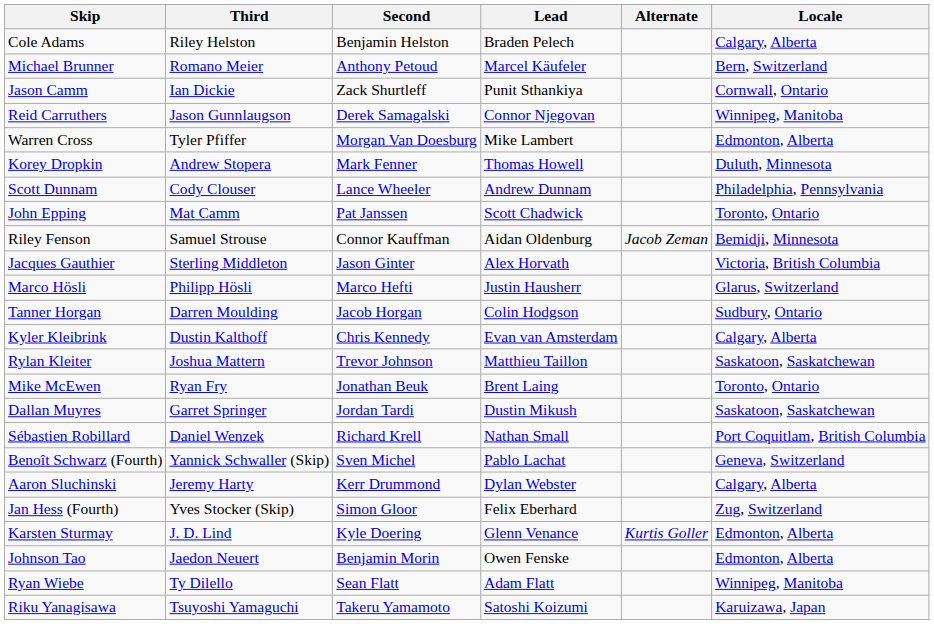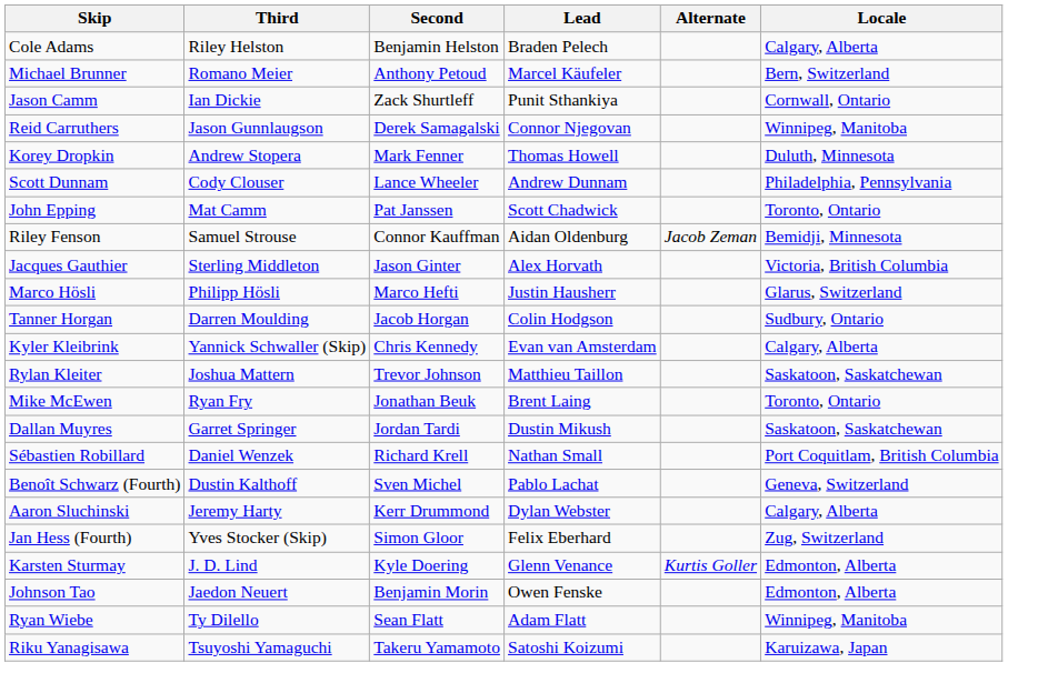 <table class=wikitable>
 <tr>
 <th scope="col">Skip</th>
 <th scope="col">Third</th>
 <th scope="col">Second</th>
 <th scope="col">Lead</th>
 <th scope="col">Alternate</th>
 <th scope="col">Locale</th>
 </tr>
 <tr>
 <td>Cole Adams</td>
 <td>Riley Helston</td>
 <td>Benjamin Helston</td>
 <td>Braden Pelech</td>
 <td></td>
 <td> <a href='#'>Calgary</a>, <a href='#'>Alberta</a></td>
 </tr>
 <tr>
 <td><a href='#'>Michael Brunner</a></td>
 <td><a href='#'>Romano Meier</a></td>
 <td><a href='#'>Anthony Petoud</a></td>
 <td><a href='#'>Marcel Käufeler</a></td>
 <td></td>
 <td> <a href='#'>Bern</a>, <a href='#'>Switzerland</a></td>
 </tr>
 <tr>
 <td><a href='#'>Jason Camm</a></td>
 <td><a href='#'>Ian Dickie</a></td>
 <td>Zack Shurtleff</td>
 <td>Punit Sthankiya</td>
 <td></td>
 <td> <a href='#'>Cornwall</a>, <a href='#'>Ontario</a></td>
 </tr>
 <tr>
 <td><a href='#'>Reid Carruthers</a></td>
 <td><a href='#'>Jason Gunnlaugson</a></td>
 <td><a href='#'>Derek Samagalski</a></td>
 <td><a href='#'>Connor Njegovan</a></td>
 <td></td>
 <td> <a href='#'>Winnipeg</a>, <a href='#'>Manitoba</a></td>
-</tr>
-<tr>
-<td>Warren Cross</td>
-<td>Tyler Pfiffer</td>
-<td><a href='#'>Morgan Van Doesburg</a></td>
-<td>Mike Lambert</td>
-<td></td>
-<td> <a href='#'>Edmonton</a>, <a href='#'>Alberta</a></td>
 </tr>
 <tr>
 <td><a href='#'>Korey Dropkin</a></td>
 <td><a href='#'>Andrew Stopera</a></td>
 <td><a href='#'>Mark Fenner</a></td>
 <td><a href='#'>Thomas Howell</a></td>
 <td></td>
 <td> <a href='#'>Duluth</a>, <a href='#'>Minnesota</a></td>
 </tr>
 <tr>
 <td><a href='#'>Scott Dunnam</a></td>
 <td><a href='#'>Cody Clouser</a></td>
 <td><a href='#'>Lance Wheeler</a></td>
 <td><a href='#'>Andrew Dunnam</a></td>
 <td></td>
 <td> <a href='#'>Philadelphia</a>, <a href='#'>Pennsylvania</a></td>
 </tr>
 <tr>
 <td><a href='#'>John Epping</a></td>
 <td><a href='#'>Mat Camm</a></td>
 <td><a href='#'>Pat Janssen</a></td>
 <td><a href='#'>Scott Chadwick</a></td>
 <td></td>
 <td> <a href='#'>Toronto</a>, <a href='#'>Ontario</a></td>
 </tr>
 <tr>
 <td>Riley Fenson</td>
 <td>Samuel Strouse</td>
 <td>Connor Kauffman</td>
 <td>Aidan Oldenburg</td>
 <td><em>Jacob Zeman</em></td>
 <td> <a href='#'>Bemidji</a>, <a href='#'>Minnesota</a></td>
 </tr>
 <tr>
 <td><a href='#'>Jacques Gauthier</a></td>
 <td><a href='#'>Sterling Middleton</a></td>
 <td><a href='#'>Jason Ginter</a></td>
 <td><a href='#'>Alex Horvath</a></td>
 <td></td>
 <td> <a href='#'>Victoria</a>, <a href='#'>British Columbia</a></td>
 </tr>
 <tr>
 <td><a href='#'>Marco Hösli</a></td>
 <td><a href='#'>Philipp Hösli</a></td>
 <td><a href='#'>Marco Hefti</a></td>
 <td><a href='#'>Justin Hausherr</a></td>
 <td></td>
 <td> <a href='#'>Glarus</a>, <a href='#'>Switzerland</a></td>
 </tr>
 <tr>
 <td><a href='#'>Tanner Horgan</a></td>
 <td><a href='#'>Darren Moulding</a></td>
 <td><a href='#'>Jacob Horgan</a></td>
 <td><a href='#'>Colin Hodgson</a></td>
 <td></td>
 <td> <a href='#'>Sudbury</a>, <a href='#'>Ontario</a></td>
 </tr>
 <tr>
 <td><a href='#'>Kyler Kleibrink</a></td>
-<td><a href='#'>Dustin Kalthoff</a></td>
+<td><a href='#'>Yannick Schwaller</a> (Skip)</td>
 <td><a href='#'>Chris Kennedy</a></td>
 <td><a href='#'>Evan van Amsterdam</a></td>
 <td></td>
 <td> <a href='#'>Calgary</a>, <a href='#'>Alberta</a></td>
 </tr>
 <tr>
 <td><a href='#'>Rylan Kleiter</a></td>
 <td><a href='#'>Joshua Mattern</a></td>
 <td><a href='#'>Trevor Johnson</a></td>
 <td><a href='#'>Matthieu Taillon</a></td>
 <td></td>
 <td> <a href='#'>Saskatoon</a>, <a href='#'>Saskatchewan</a></td>
 </tr>
 <tr>
 <td><a href='#'>Mike McEwen</a></td>
 <td><a href='#'>Ryan Fry</a></td>
 <td><a href='#'>Jonathan Beuk</a></td>
 <td><a href='#'>Brent Laing</a></td>
 <td></td>
 <td> <a href='#'>Toronto</a>, <a href='#'>Ontario</a></td>
 </tr>
 <tr>
 <td><a href='#'>Dallan Muyres</a></td>
 <td><a href='#'>Garret Springer</a></td>
 <td><a href='#'>Jordan Tardi</a></td>
 <td><a href='#'>Dustin Mikush</a></td>
 <td></td>
 <td> <a href='#'>Saskatoon</a>, <a href='#'>Saskatchewan</a></td>
 </tr>
 <tr>
 <td><a href='#'>Sébastien Robillard</a></td>
 <td><a href='#'>Daniel Wenzek</a></td>
 <td><a href='#'>Richard Krell</a></td>
 <td><a href='#'>Nathan Small</a></td>
 <td></td>
 <td> <a href='#'>Port Coquitlam</a>, <a href='#'>British Columbia</a></td>
 </tr>
 <tr>
 <td><a href='#'>Benoît Schwarz</a> (Fourth)</td>
-<td><a href='#'>Yannick Schwaller</a> (Skip)</td>
+<td><a href='#'>Dustin Kalthoff</a></td>
 <td><a href='#'>Sven Michel</a></td>
 <td><a href='#'>Pablo Lachat</a></td>
 <td></td>
 <td> <a href='#'>Geneva</a>, <a href='#'>Switzerland</a></td>
 </tr>
 <tr>
 <td><a href='#'>Aaron Sluchinski</a></td>
 <td><a href='#'>Jeremy Harty</a></td>
 <td><a href='#'>Kerr Drummond</a></td>
 <td><a href='#'>Dylan Webster</a></td>
 <td></td>
 <td> <a href='#'>Calgary</a>, <a href='#'>Alberta</a></td>
 </tr>
 <tr>
 <td><a href='#'>Jan Hess</a> (Fourth)</td>
 <td>Yves Stocker (Skip)</td>
 <td><a href='#'>Simon Gloor</a></td>
 <td>Felix Eberhard</td>
 <td></td>
 <td> <a href='#'>Zug</a>, <a href='#'>Switzerland</a></td>
 </tr>
 <tr>
 <td><a href='#'>Karsten Sturmay</a></td>
 <td><a href='#'>J. D. Lind</a></td>
 <td><a href='#'>Kyle Doering</a></td>
 <td><a href='#'>Glenn Venance</a></td>
 <td><em><a href='#'>Kurtis Goller</a></em></td>
 <td> <a href='#'>Edmonton</a>, <a href='#'>Alberta</a></td>
 </tr>
 <tr>
 <td><a href='#'>Johnson Tao</a></td>
 <td><a href='#'>Jaedon Neuert</a></td>
 <td><a href='#'>Benjamin Morin</a></td>
 <td>Owen Fenske</td>
 <td></td>
 <td> <a href='#'>Edmonton</a>, <a href='#'>Alberta</a></td>
 </tr>
 <tr>
 <td><a href='#'>Ryan Wiebe</a></td>
 <td><a href='#'>Ty Dilello</a></td>
 <td><a href='#'>Sean Flatt</a></td>
 <td><a href='#'>Adam Flatt</a></td>
 <td></td>
 <td> <a href='#'>Winnipeg</a>, <a href='#'>Manitoba</a></td>
 </tr>
 <tr>
 <td><a href='#'>Riku Yanagisawa</a></td>
 <td><a href='#'>Tsuyoshi Yamaguchi</a></td>
 <td><a href='#'>Takeru Yamamoto</a></td>
 <td><a href='#'>Satoshi Koizumi</a></td>
 <td></td>
 <td> <a href='#'>Karuizawa</a>, <a href='#'>Japan</a></td>
 </tr>
 </table>
